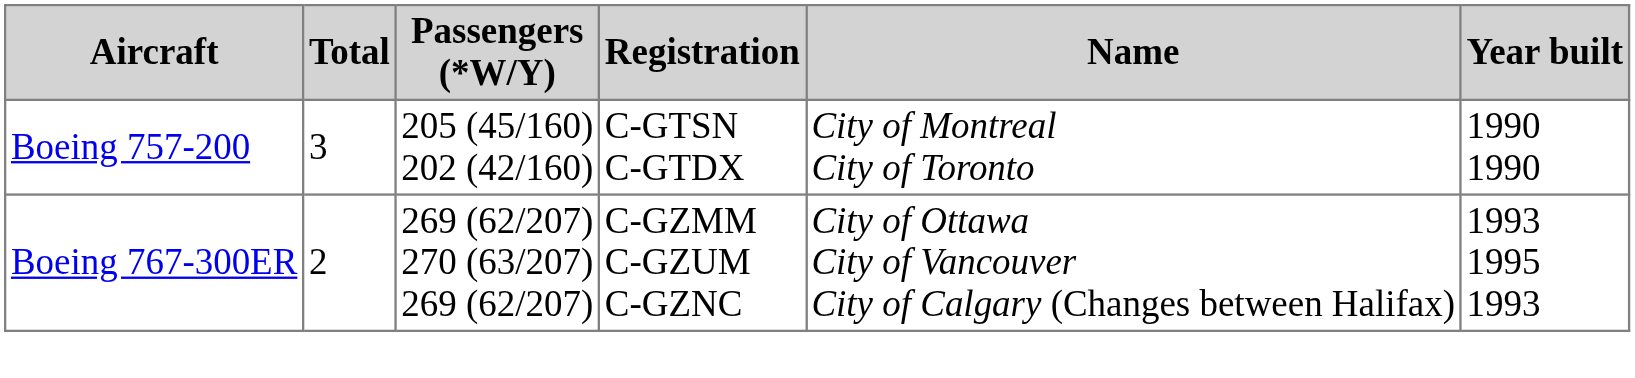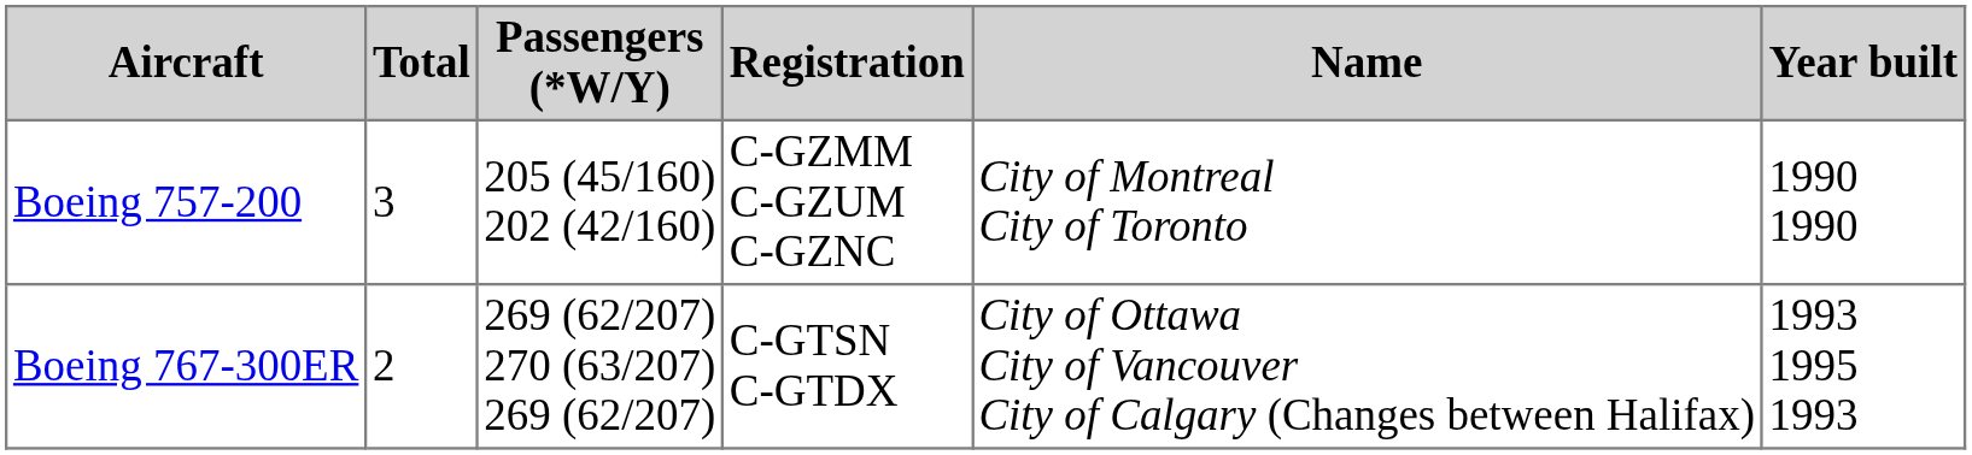 <table class="toccolours" border="1" cellpadding="2" style="border-collapse:collapse">
 <tr style="background:lightgrey;">
 <th>Aircraft</th>
 <th>Total</th>
 <th>Passengers<br> (*W/Y)</th>
 <th>Registration</th>
 <th>Name</th>
 <th>Year built</th>
 </tr>
 <tr>
 <td><a href='#'>Boeing 757-200</a></td>
 <td>3</td>
 <td>205 (45/160)<br>202 (42/160)</td>
-<td>C-GTSN<br>C-GTDX</td>
+<td>C-GZMM<br>C-GZUM <br> C-GZNC</td>
 <td><em>City of Montreal</em><br><em>City of Toronto</em></td>
 <td>1990<br>1990</td>
 </tr>
 <tr>
 <td><a href='#'>Boeing 767-300ER</a></td>
 <td>2</td>
 <td>269 (62/207)<br>270 (63/207)<br>269 (62/207)</td>
-<td>C-GZMM<br>C-GZUM <br> C-GZNC</td>
+<td>C-GTSN<br>C-GTDX</td>
 <td><em>City of Ottawa</em><br><em>City of Vancouver</em><br><em>City of Calgary</em> (Changes between Halifax)</td>
 <td>1993<br>1995<br>1993</td>
 </tr>
 </table>
